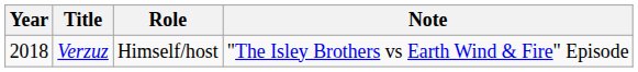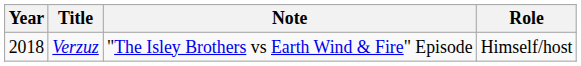 <table class="wikitable">
 <tr>
 <th>Year</th>
 <th>Title</th>
+<th>Note</th>
 <th>Role</th>
-<th>Note</th>
 </tr>
 <tr>
 <td>2018</td>
 <td><em><a href='#'>Verzuz</a></em></td>
+<td>"<a href='#'>The Isley Brothers</a> vs <a href='#'>Earth Wind & Fire</a>" Episode</td>
 <td>Himself/host</td>
-<td>"<a href='#'>The Isley Brothers</a> vs <a href='#'>Earth Wind & Fire</a>" Episode</td>
 </tr>
 </table>
